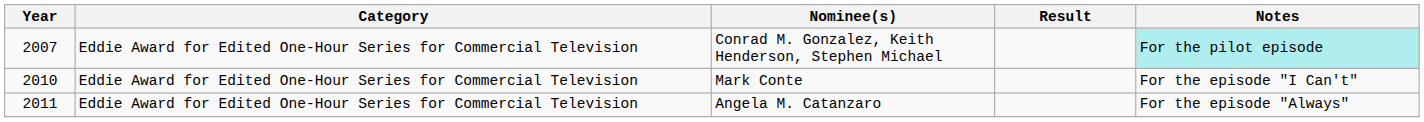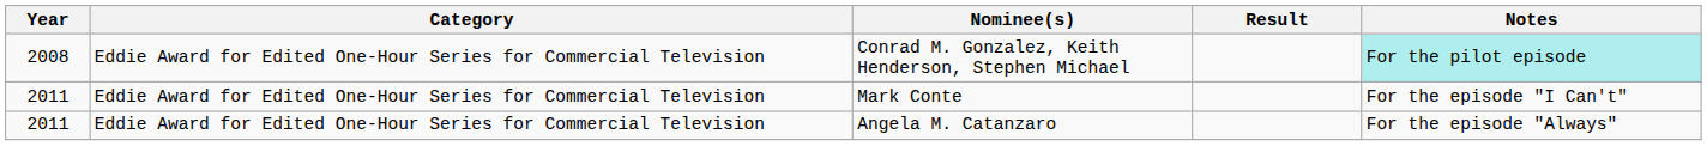 <table class="wikitable" width="100%" cellpadding="5">
 <tr>
 <th width="5%">Year</th>
 <th width="45%">Category</th>
 <th width="20%">Nominee(s)</th>
 <th width="10%">Result</th>
 <th width="20%">Notes</th>
 </tr>
 <tr>
-<td style="text-align:center;">2007</td>
+<td style="text-align:center;">2008</td>
 <td>Eddie Award for Edited One-Hour Series for Commercial Television</td>
 <td>Conrad M. Gonzalez, Keith Henderson, Stephen Michael</td>
 <td></td>
 <td style="background: paleturquoise;">For the pilot episode</td>
 </tr>
 <tr>
-<td style="text-align:center;">2010</td>
+<td style="text-align:center;">2011</td>
 <td>Eddie Award for Edited One-Hour Series for Commercial Television</td>
 <td>Mark Conte</td>
 <td></td>
 <td>For the episode "I Can't"</td>
 </tr>
 <tr>
 <td style="text-align:center;">2011</td>
 <td>Eddie Award for Edited One-Hour Series for Commercial Television</td>
 <td>Angela M. Catanzaro</td>
 <td></td>
 <td>For the episode "Always"</td>
 </tr>
 <tr>
 </tr>
 </table>
